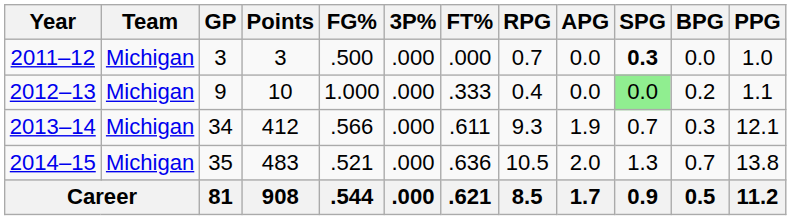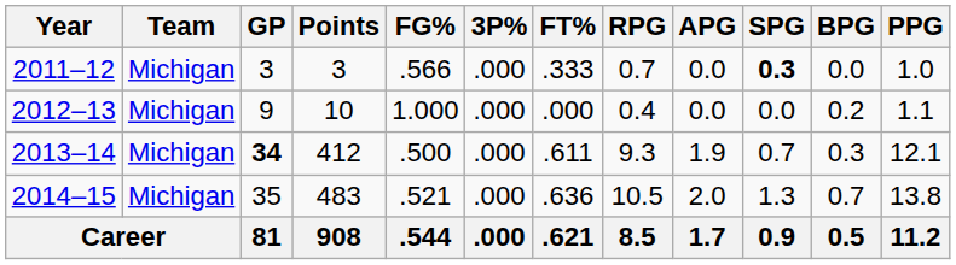 <table class="wikitable"; style="text-align:center";>
 <tr>
 <th>Year</th>
 <th>Team</th>
 <th>GP</th>
 <th>Points</th>
 <th>FG%</th>
 <th>3P%</th>
 <th>FT%</th>
 <th>RPG</th>
 <th>APG</th>
 <th>SPG</th>
 <th>BPG</th>
 <th>PPG</th>
 </tr>
 <tr>
 <td><a href='#'>2011–12</a></td>
 <td><a href='#'>Michigan</a></td>
 <td>3</td>
 <td>3</td>
-<td>.500</td>
+<td>.566</td>
 <td>.000</td>
-<td>.000</td>
+<td>.333</td>
 <td>0.7</td>
 <td>0.0</td>
 <td><strong>0.3</strong></td>
 <td>0.0</td>
 <td>1.0</td>
 </tr>
 <tr>
 <td><a href='#'>2012–13</a></td>
 <td><a href='#'>Michigan</a></td>
 <td>9</td>
 <td>10</td>
 <td>1.000</td>
 <td>.000</td>
-<td>.333</td>
+<td>.000</td>
 <td>0.4</td>
 <td>0.0</td>
-<td style="background: lightgreen;">0.0</td>
+<td>0.0</td>
 <td>0.2</td>
 <td>1.1</td>
 </tr>
 <tr>
 <td><a href='#'>2013–14</a></td>
 <td><a href='#'>Michigan</a></td>
-<td>34</td>
+<td><strong>34</strong></td>
 <td>412</td>
-<td>.566</td>
+<td>.500</td>
 <td>.000</td>
 <td>.611</td>
 <td>9.3</td>
 <td>1.9</td>
 <td>0.7</td>
 <td>0.3</td>
 <td>12.1</td>
 </tr>
 <tr>
 <td><a href='#'>2014–15</a></td>
 <td><a href='#'>Michigan</a></td>
 <td>35</td>
 <td>483</td>
 <td>.521</td>
 <td>.000</td>
 <td>.636</td>
 <td>10.5</td>
 <td>2.0</td>
 <td>1.3</td>
 <td>0.7</td>
 <td>13.8</td>
 </tr>
 <tr>
 <th colspan=2; align=center>Career</th>
 <th>81</th>
 <th>908</th>
 <th>.544</th>
 <th>.000</th>
 <th>.621</th>
 <th>8.5</th>
 <th>1.7</th>
 <th>0.9</th>
 <th>0.5</th>
 <th>11.2</th>
 </tr>
 </table>
